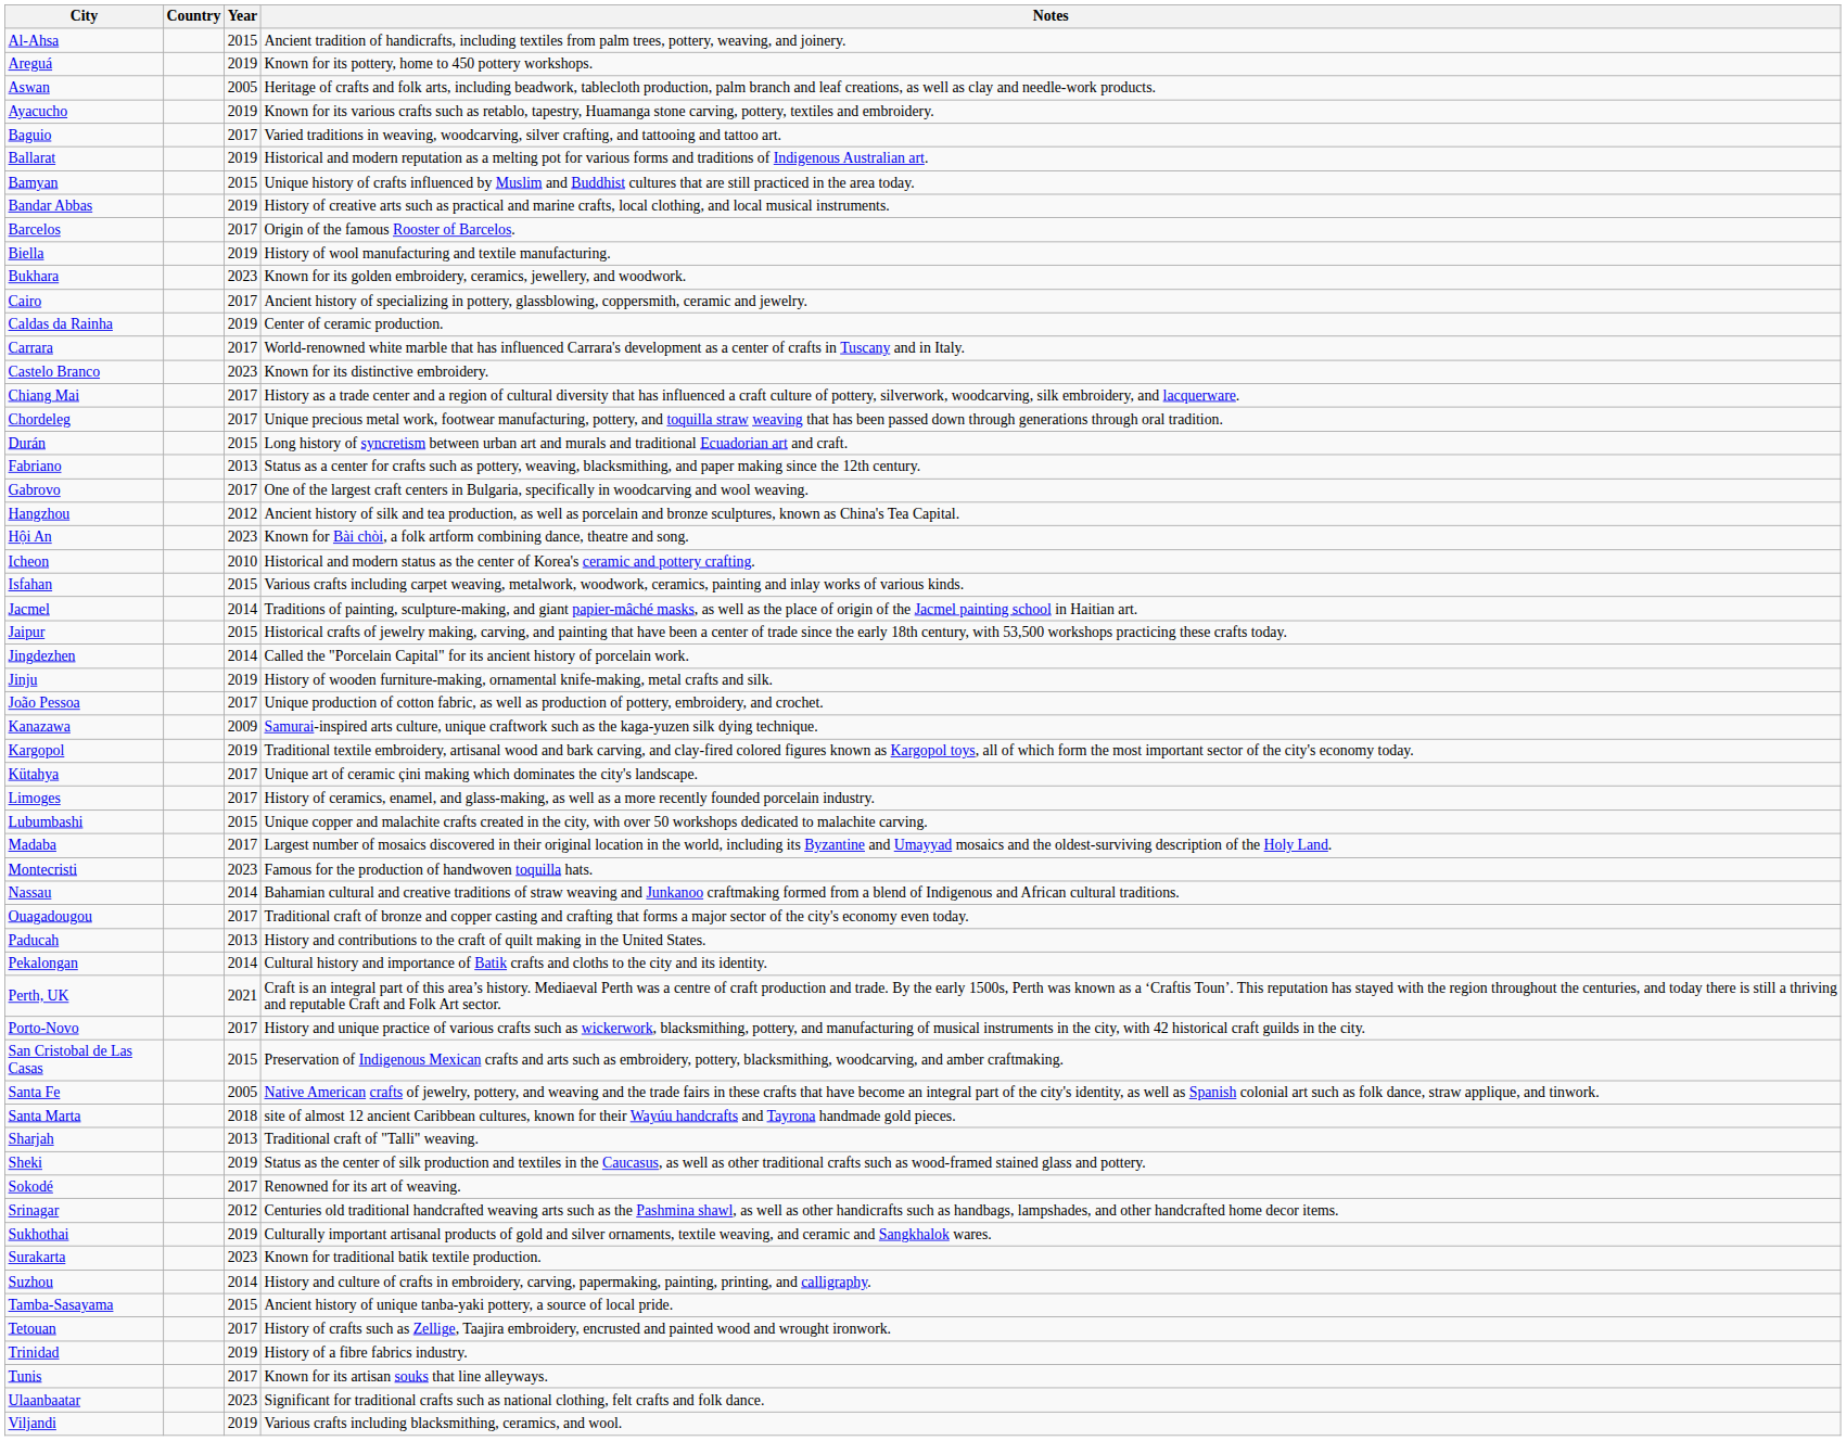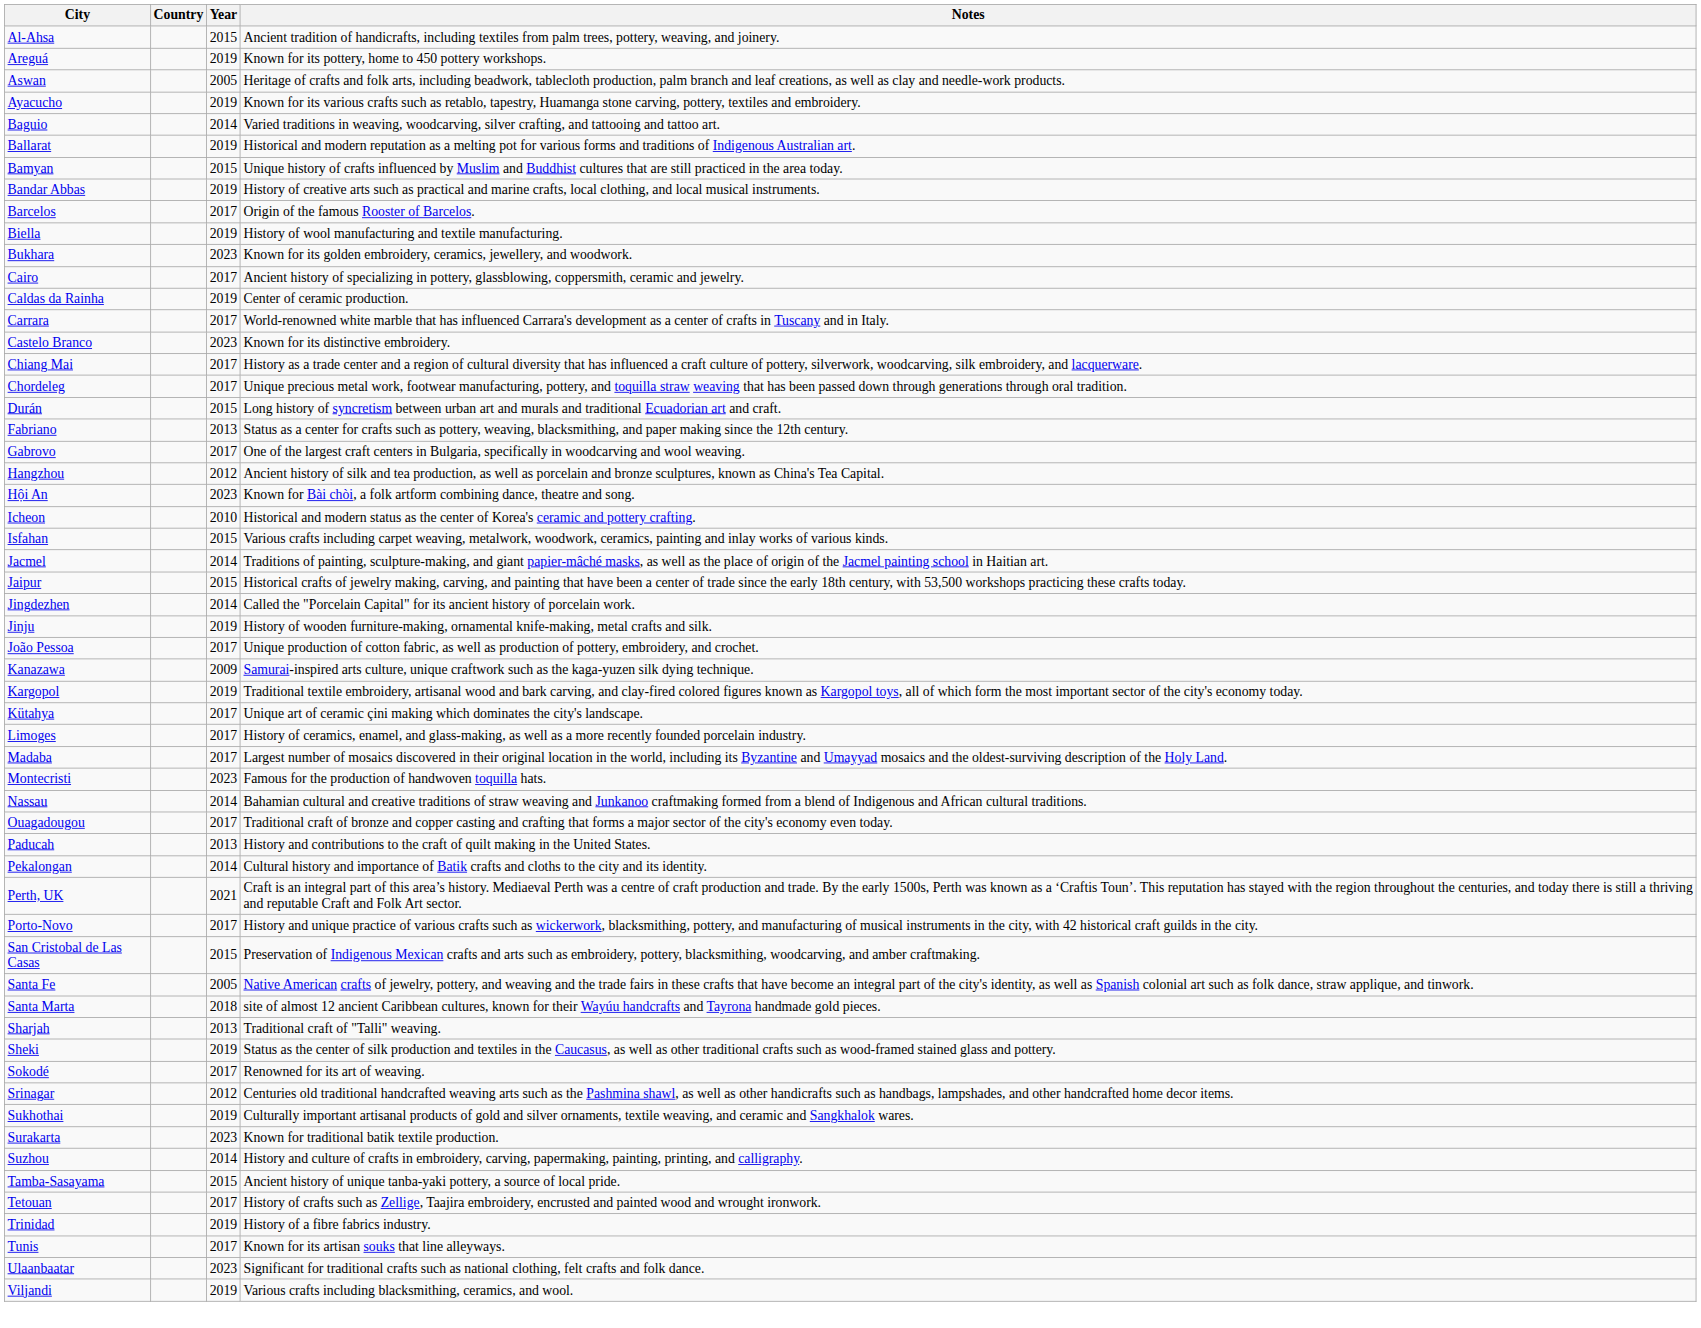 <table class="wikitable sortable">
 <tr>
 <th>City</th>
 <th>Country</th>
 <th>Year</th>
 <th>Notes</th>
 </tr>
 <tr>
 <td><a href='#'>Al-Ahsa</a></td>
 <td></td>
 <td>2015</td>
 <td>Ancient tradition of handicrafts, including textiles from palm trees, pottery, weaving, and joinery.</td>
 </tr>
 <tr>
 <td><a href='#'>Areguá</a></td>
 <td></td>
 <td>2019</td>
 <td>Known for its pottery, home to 450 pottery workshops.</td>
 </tr>
 <tr>
 <td><a href='#'>Aswan</a></td>
 <td></td>
 <td>2005</td>
 <td>Heritage of crafts and folk arts, including beadwork, tablecloth production, palm branch and leaf creations, as well as clay and needle-work products.</td>
 </tr>
 <tr>
 <td><a href='#'>Ayacucho</a></td>
 <td></td>
 <td>2019</td>
 <td>Known for its various crafts such as retablo, tapestry, Huamanga stone carving, pottery, textiles and embroidery.</td>
 </tr>
 <tr>
 <td><a href='#'>Baguio</a></td>
 <td></td>
-<td>2017</td>
+<td>2014</td>
 <td>Varied traditions in weaving, woodcarving, silver crafting, and tattooing and tattoo art.</td>
 </tr>
 <tr>
 <td><a href='#'>Ballarat</a></td>
 <td></td>
 <td>2019</td>
 <td>Historical and modern reputation as a melting pot for various forms and traditions of <a href='#'>Indigenous Australian art</a>.</td>
 </tr>
 <tr>
 <td><a href='#'>Bamyan</a></td>
 <td></td>
 <td>2015</td>
 <td>Unique history of crafts influenced by <a href='#'>Muslim</a> and <a href='#'>Buddhist</a> cultures that are still practiced in the area today.</td>
 </tr>
 <tr>
 <td><a href='#'>Bandar Abbas</a></td>
 <td></td>
 <td>2019</td>
 <td>History of creative arts such as practical and marine crafts, local clothing, and local musical instruments.</td>
 </tr>
 <tr>
 <td><a href='#'>Barcelos</a></td>
 <td></td>
 <td>2017</td>
 <td>Origin of the famous <a href='#'>Rooster of Barcelos</a>.</td>
 </tr>
 <tr>
 <td><a href='#'>Biella</a></td>
 <td></td>
 <td>2019</td>
 <td>History of wool manufacturing and textile manufacturing.</td>
 </tr>
 <tr>
 <td><a href='#'>Bukhara</a></td>
 <td></td>
 <td>2023</td>
 <td>Known for its golden embroidery, ceramics, jewellery, and woodwork.</td>
 </tr>
 <tr>
 <td><a href='#'>Cairo</a></td>
 <td></td>
 <td>2017</td>
 <td>Ancient history of specializing in pottery, glassblowing, coppersmith, ceramic and jewelry.</td>
 </tr>
 <tr>
 <td><a href='#'>Caldas da Rainha</a></td>
 <td></td>
 <td>2019</td>
 <td>Center of ceramic production.</td>
 </tr>
 <tr>
 <td><a href='#'>Carrara</a></td>
 <td></td>
 <td>2017</td>
 <td>World-renowned white marble that has influenced Carrara's development as a center of crafts in <a href='#'>Tuscany</a> and in Italy.</td>
 </tr>
 <tr>
 <td><a href='#'>Castelo Branco</a></td>
 <td></td>
 <td>2023</td>
 <td>Known for its distinctive embroidery.</td>
 </tr>
 <tr>
 <td><a href='#'>Chiang Mai</a></td>
 <td></td>
 <td>2017</td>
 <td>History as a trade center and a region of cultural diversity that has influenced a craft culture of pottery, silverwork, woodcarving, silk embroidery, and <a href='#'>lacquerware</a>.</td>
 </tr>
 <tr>
 <td><a href='#'>Chordeleg</a></td>
 <td></td>
 <td>2017</td>
 <td>Unique precious metal work, footwear manufacturing, pottery, and <a href='#'>toquilla straw</a> <a href='#'>weaving</a> that has been passed down through generations through oral tradition.</td>
 </tr>
 <tr>
 <td><a href='#'>Durán</a></td>
 <td></td>
 <td>2015</td>
 <td>Long history of <a href='#'>syncretism</a> between urban art and murals and traditional <a href='#'>Ecuadorian art</a> and craft.</td>
 </tr>
 <tr>
 <td><a href='#'>Fabriano</a></td>
 <td></td>
 <td>2013</td>
 <td>Status as a center for crafts such as pottery, weaving, blacksmithing, and paper making since the 12th century.</td>
 </tr>
 <tr>
 <td><a href='#'>Gabrovo</a></td>
 <td></td>
 <td>2017</td>
 <td>One of the largest craft centers in Bulgaria, specifically in woodcarving and wool weaving.</td>
 </tr>
 <tr>
 <td><a href='#'>Hangzhou</a></td>
 <td></td>
 <td>2012</td>
 <td>Ancient history of silk and tea production, as well as porcelain and bronze sculptures, known as China's Tea Capital.</td>
 </tr>
 <tr>
 <td><a href='#'>Hội An</a></td>
 <td></td>
 <td>2023</td>
 <td>Known for <a href='#'>Bài chòi</a>, a folk artform combining dance, theatre and song.</td>
 </tr>
 <tr>
 <td><a href='#'>Icheon</a></td>
 <td></td>
 <td>2010</td>
 <td>Historical and modern status as the center of Korea's <a href='#'>ceramic and pottery crafting</a>.</td>
 </tr>
 <tr>
 <td><a href='#'>Isfahan</a></td>
 <td></td>
 <td>2015</td>
 <td>Various crafts including carpet weaving, metalwork, woodwork, ceramics, painting and inlay works of various kinds.</td>
 </tr>
 <tr>
 <td><a href='#'>Jacmel</a></td>
 <td></td>
 <td>2014</td>
 <td>Traditions of painting, sculpture-making, and giant <a href='#'>papier-mâché masks</a>, as well as the place of origin of the <a href='#'>Jacmel painting school</a> in Haitian art.</td>
 </tr>
 <tr>
 <td><a href='#'>Jaipur</a></td>
 <td></td>
 <td>2015</td>
 <td>Historical crafts of jewelry making, carving, and painting that have been a center of trade since the early 18th century, with 53,500 workshops practicing these crafts today.</td>
 </tr>
 <tr>
 <td><a href='#'>Jingdezhen</a></td>
 <td></td>
 <td>2014</td>
 <td>Called the "Porcelain Capital" for its ancient history of porcelain work.</td>
 </tr>
 <tr>
 <td><a href='#'>Jinju</a></td>
 <td></td>
 <td>2019</td>
 <td>History of wooden furniture-making, ornamental knife-making, metal crafts and silk.</td>
 </tr>
 <tr>
 <td><a href='#'>João Pessoa</a></td>
 <td></td>
 <td>2017</td>
 <td>Unique production of cotton fabric, as well as production of pottery, embroidery, and crochet.</td>
 </tr>
 <tr>
 <td><a href='#'>Kanazawa</a></td>
 <td></td>
 <td>2009</td>
 <td><a href='#'>Samurai</a>-inspired arts culture, unique craftwork such as the kaga-yuzen silk dying technique.</td>
 </tr>
 <tr>
 <td><a href='#'>Kargopol</a></td>
 <td></td>
 <td>2019</td>
 <td>Traditional textile embroidery, artisanal wood and bark carving, and clay-fired colored figures known as <a href='#'>Kargopol toys</a>, all of which form the most important sector of the city's economy today.</td>
 </tr>
 <tr>
 <td><a href='#'>Kütahya</a></td>
 <td></td>
 <td>2017</td>
 <td>Unique art of ceramic çini making which dominates the city's landscape.</td>
 </tr>
 <tr>
 <td><a href='#'>Limoges</a></td>
 <td></td>
 <td>2017</td>
 <td>History of ceramics, enamel, and glass-making, as well as a more recently founded porcelain industry.</td>
 </tr>
 <tr>
-<td><a href='#'>Lubumbashi</a></td>
-<td></td>
-<td>2015</td>
-<td>Unique copper and malachite crafts created in the city, with over 50 workshops dedicated to malachite carving.</td>
-</tr>
-<tr>
 <td><a href='#'>Madaba</a></td>
 <td></td>
 <td>2017</td>
 <td>Largest number of mosaics discovered in their original location in the world, including its <a href='#'>Byzantine</a> and <a href='#'>Umayyad</a> mosaics and the oldest-surviving description of the <a href='#'>Holy Land</a>.</td>
 </tr>
 <tr>
 <td><a href='#'>Montecristi</a></td>
 <td></td>
 <td>2023</td>
 <td>Famous for the production of handwoven <a href='#'>toquilla</a> hats.</td>
 </tr>
 <tr>
 <td><a href='#'>Nassau</a></td>
 <td></td>
 <td>2014</td>
 <td>Bahamian cultural and creative traditions of straw weaving and <a href='#'>Junkanoo</a> craftmaking formed from a blend of Indigenous and African cultural traditions.</td>
 </tr>
 <tr>
 <td><a href='#'>Ouagadougou</a></td>
 <td></td>
 <td>2017</td>
 <td>Traditional craft of bronze and copper casting and crafting that forms a major sector of the city's economy even today.</td>
 </tr>
 <tr>
 <td><a href='#'>Paducah</a></td>
 <td></td>
 <td>2013</td>
 <td>History and contributions to the craft of quilt making in the United States.</td>
 </tr>
 <tr>
 <td><a href='#'>Pekalongan</a></td>
 <td></td>
 <td>2014</td>
 <td>Cultural history and importance of <a href='#'>Batik</a> crafts and cloths to the city and its identity.</td>
 </tr>
 <tr>
 <td><a href='#'>Perth, UK</a></td>
 <td></td>
 <td>2021</td>
 <td>Craft is an integral part of this area’s history. Mediaeval Perth was a centre of craft production and trade. By the early 1500s, Perth was known as a ‘Craftis Toun’. This reputation has stayed with the region throughout the centuries, and today there is still a thriving and reputable Craft and Folk Art sector.</td>
 </tr>
 <tr>
 <td><a href='#'>Porto-Novo</a></td>
 <td></td>
 <td>2017</td>
 <td>History and unique practice of various crafts such as <a href='#'>wickerwork</a>, blacksmithing, pottery, and manufacturing of musical instruments in the city, with 42 historical craft guilds in the city.</td>
 </tr>
 <tr>
 <td><a href='#'>San Cristobal de Las Casas</a></td>
 <td></td>
 <td>2015</td>
 <td>Preservation of <a href='#'>Indigenous Mexican</a> crafts and arts such as embroidery, pottery, blacksmithing, woodcarving, and amber craftmaking.</td>
 </tr>
 <tr>
 <td><a href='#'>Santa Fe</a></td>
 <td></td>
 <td>2005</td>
 <td><a href='#'>Native American</a> <a href='#'>crafts</a> of jewelry, pottery, and weaving and the trade fairs in these crafts that have become an integral part of the city's identity, as well as <a href='#'>Spanish</a> colonial art such as folk dance, straw applique, and tinwork.</td>
 </tr>
 <tr>
 <td><a href='#'>Santa Marta</a></td>
 <td></td>
 <td>2018</td>
 <td>site of almost 12 ancient Caribbean cultures, known for their <a href='#'>Wayúu handcrafts</a> and <a href='#'>Tayrona</a> handmade gold pieces.</td>
 </tr>
 <tr>
 <td><a href='#'>Sharjah</a></td>
 <td></td>
 <td>2013</td>
 <td>Traditional craft of "Talli" weaving.</td>
 </tr>
 <tr>
 <td><a href='#'>Sheki</a></td>
 <td></td>
 <td>2019</td>
 <td>Status as the center of silk production and textiles in the <a href='#'>Caucasus</a>, as well as other traditional crafts such as wood-framed stained glass and pottery.</td>
 </tr>
 <tr>
 <td><a href='#'>Sokodé</a></td>
 <td></td>
 <td>2017</td>
 <td>Renowned for its art of weaving.</td>
 </tr>
 <tr>
 <td><a href='#'>Srinagar</a></td>
 <td></td>
 <td>2012</td>
 <td>Centuries old traditional handcrafted weaving arts such as the <a href='#'>Pashmina shawl</a>, as well as other handicrafts such as handbags, lampshades, and other handcrafted home decor items.</td>
 </tr>
 <tr>
 <td><a href='#'>Sukhothai</a></td>
 <td></td>
 <td>2019</td>
 <td>Culturally important artisanal products of gold and silver ornaments, textile weaving, and ceramic and <a href='#'>Sangkhalok</a> wares.</td>
 </tr>
 <tr>
 <td><a href='#'>Surakarta</a></td>
 <td></td>
 <td>2023</td>
 <td>Known for traditional batik textile production.</td>
 </tr>
 <tr>
 <td><a href='#'>Suzhou</a></td>
 <td></td>
 <td>2014</td>
 <td>History and culture of crafts in embroidery, carving, papermaking, painting, printing, and <a href='#'>calligraphy</a>.</td>
 </tr>
 <tr>
 <td><a href='#'>Tamba-Sasayama</a></td>
 <td></td>
 <td>2015</td>
 <td>Ancient history of unique tanba-yaki pottery, a source of local pride.</td>
 </tr>
 <tr>
 <td><a href='#'>Tetouan</a></td>
 <td></td>
 <td>2017</td>
 <td>History of crafts such as <a href='#'>Zellige</a>, Taajira embroidery, encrusted and painted wood and wrought ironwork.</td>
 </tr>
 <tr>
 <td><a href='#'>Trinidad</a></td>
 <td></td>
 <td>2019</td>
 <td>History of a fibre fabrics industry.</td>
 </tr>
 <tr>
 <td><a href='#'>Tunis</a></td>
 <td></td>
 <td>2017</td>
 <td>Known for its artisan <a href='#'>souks</a> that line alleyways.</td>
 </tr>
 <tr>
 <td><a href='#'>Ulaanbaatar</a></td>
 <td></td>
 <td>2023</td>
 <td>Significant for traditional crafts such as national clothing, felt crafts and folk dance.</td>
 </tr>
 <tr>
 <td><a href='#'>Viljandi</a></td>
 <td></td>
 <td>2019</td>
 <td>Various crafts including blacksmithing, ceramics, and wool.</td>
 </tr>
 </table>
